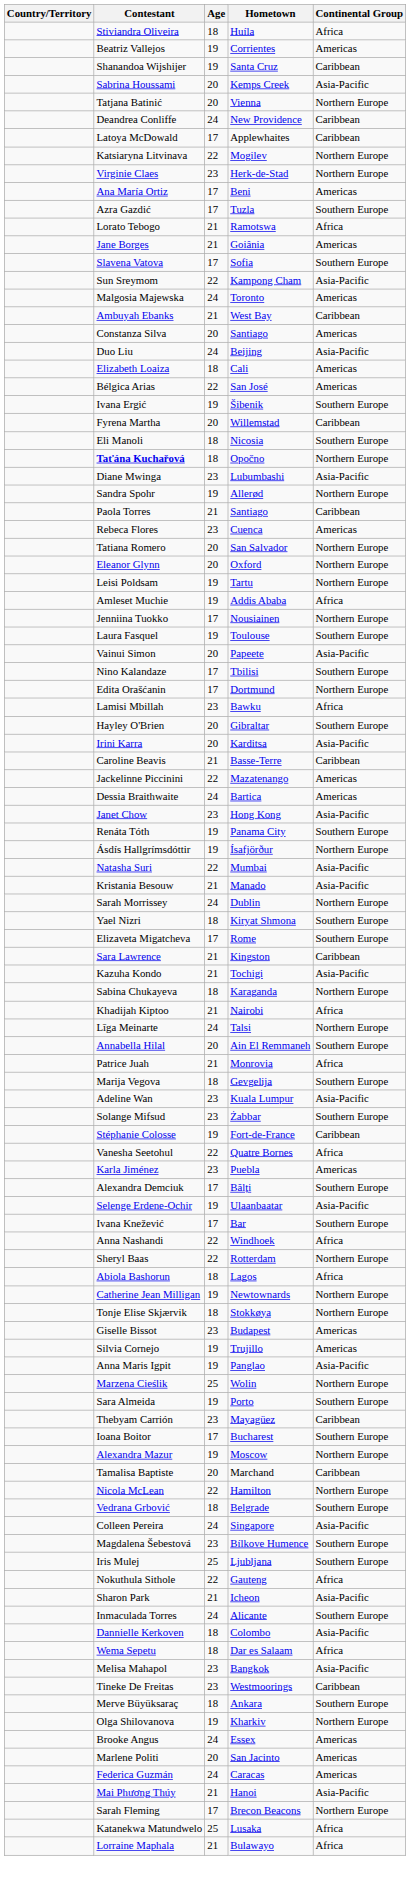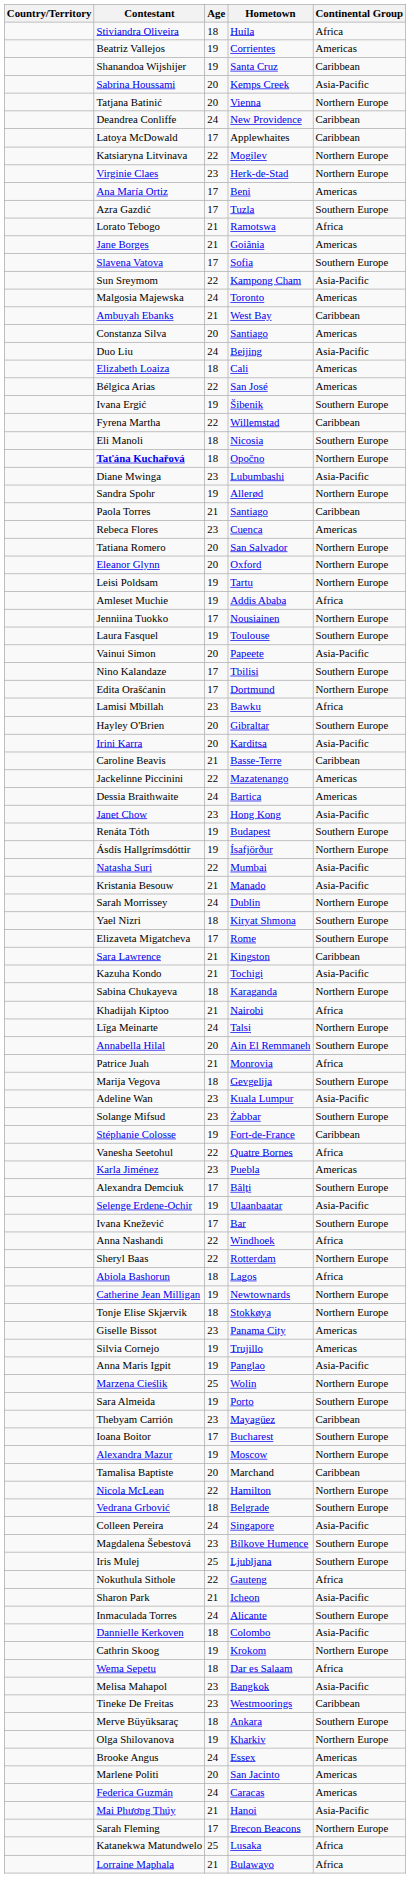 <table class="wikitable sortable" style="font-size:95%;">
 <tr>
 <th>Country/Territory</th>
 <th>Contestant</th>
 <th>Age</th>
 <th>Hometown</th>
 <th>Continental Group</th>
 </tr>
 <tr>
 <td><strong></strong></td>
 <td><a href='#'>Stiviandra Oliveira</a></td>
 <td>18</td>
 <td><a href='#'>Huíla</a></td>
 <td>Africa</td>
 </tr>
 <tr>
 <td><strong></strong></td>
 <td>Beatriz Vallejos</td>
 <td>19</td>
 <td><a href='#'>Corrientes</a></td>
 <td>Americas</td>
 </tr>
 <tr>
 <td><strong></strong></td>
 <td>Shanandoa Wijshijer</td>
 <td>19</td>
 <td><a href='#'>Santa Cruz</a></td>
 <td>Caribbean</td>
 </tr>
 <tr>
 <td><strong></strong></td>
 <td><a href='#'>Sabrina Houssami</a></td>
 <td>20</td>
 <td><a href='#'>Kemps Creek</a></td>
 <td>Asia-Pacific</td>
 </tr>
 <tr>
 <td><strong></strong></td>
 <td>Tatjana Batinić</td>
 <td>20</td>
 <td><a href='#'>Vienna</a></td>
 <td>Northern Europe</td>
 </tr>
 <tr>
 <td><strong></strong></td>
 <td>Deandrea Conliffe</td>
 <td>24</td>
 <td><a href='#'>New Providence</a></td>
 <td>Caribbean</td>
 </tr>
 <tr>
 <td><strong></strong></td>
 <td>Latoya McDowald</td>
 <td>17</td>
 <td>Applewhaites</td>
 <td>Caribbean</td>
 </tr>
 <tr>
 <td><strong></strong></td>
 <td>Katsiaryna Litvinava</td>
 <td>22</td>
 <td><a href='#'>Mogilev</a></td>
 <td>Northern Europe</td>
 </tr>
 <tr>
 <td><strong></strong></td>
 <td><a href='#'>Virginie Claes</a></td>
 <td>23</td>
 <td><a href='#'>Herk-de-Stad</a></td>
 <td>Northern Europe</td>
 </tr>
 <tr>
 <td><strong></strong></td>
 <td><a href='#'>Ana María Ortiz</a></td>
 <td>17</td>
 <td><a href='#'>Beni</a></td>
 <td>Americas</td>
 </tr>
 <tr>
 <td><strong></strong></td>
 <td>Azra Gazdić</td>
 <td>17</td>
 <td><a href='#'>Tuzla</a></td>
 <td>Southern Europe</td>
 </tr>
 <tr>
 <td><strong></strong></td>
 <td>Lorato Tebogo</td>
 <td>21</td>
 <td><a href='#'>Ramotswa</a></td>
 <td>Africa</td>
 </tr>
 <tr>
 <td><strong></strong></td>
 <td><a href='#'>Jane Borges</a></td>
 <td>21</td>
 <td><a href='#'>Goiânia</a></td>
 <td>Americas</td>
 </tr>
 <tr>
 <td><strong></strong></td>
 <td><a href='#'>Slavena Vatova</a></td>
 <td>17</td>
 <td><a href='#'>Sofia</a></td>
 <td>Southern Europe</td>
 </tr>
 <tr>
 <td><strong></strong></td>
 <td>Sun Sreymom</td>
 <td>22</td>
 <td><a href='#'>Kampong Cham</a></td>
 <td>Asia-Pacific</td>
 </tr>
 <tr>
 <td><strong></strong></td>
 <td>Malgosia Majewska</td>
 <td>24</td>
 <td><a href='#'>Toronto</a></td>
 <td>Americas</td>
 </tr>
 <tr>
 <td><strong></strong></td>
 <td><a href='#'>Ambuyah Ebanks</a></td>
 <td>21</td>
 <td><a href='#'>West Bay</a></td>
 <td>Caribbean</td>
 </tr>
 <tr>
 <td><strong></strong></td>
 <td>Constanza Silva</td>
 <td>20</td>
 <td><a href='#'>Santiago</a></td>
 <td>Americas</td>
 </tr>
 <tr>
 <td><strong></strong></td>
 <td>Duo Liu</td>
 <td>24</td>
 <td><a href='#'>Beijing</a></td>
 <td>Asia-Pacific</td>
 </tr>
 <tr>
 <td><strong></strong></td>
 <td><a href='#'>Elizabeth Loaiza</a></td>
 <td>18</td>
 <td><a href='#'>Cali</a></td>
 <td>Americas</td>
 </tr>
 <tr>
 <td><strong></strong></td>
 <td>Bélgica Arias</td>
 <td>22</td>
 <td><a href='#'>San José</a></td>
 <td>Americas</td>
 </tr>
 <tr>
 <td><strong></strong></td>
 <td>Ivana Ergić</td>
 <td>19</td>
 <td><a href='#'>Šibenik</a></td>
 <td>Southern Europe</td>
 </tr>
 <tr>
 <td><strong></strong></td>
 <td>Fyrena Martha</td>
-<td>20</td>
+<td>22</td>
 <td><a href='#'>Willemstad</a></td>
 <td>Caribbean</td>
 </tr>
 <tr>
 <td><strong></strong></td>
 <td>Eli Manoli</td>
 <td>18</td>
 <td><a href='#'>Nicosia</a></td>
 <td>Southern Europe</td>
 </tr>
 <tr>
 <td><strong></strong></td>
 <td><strong><a href='#'>Taťána Kuchařová</a></strong></td>
 <td>18</td>
 <td><a href='#'>Opočno</a></td>
 <td>Northern Europe</td>
 </tr>
 <tr>
 <td><strong></strong></td>
 <td>Diane Mwinga</td>
 <td>23</td>
 <td><a href='#'>Lubumbashi</a></td>
 <td>Asia-Pacific</td>
 </tr>
 <tr>
 <td><strong></strong></td>
 <td>Sandra Spohr</td>
 <td>19</td>
 <td><a href='#'>Allerød</a></td>
 <td>Northern Europe</td>
 </tr>
 <tr>
 <td><strong></strong></td>
 <td>Paola Torres</td>
 <td>21</td>
 <td><a href='#'>Santiago</a></td>
 <td>Caribbean</td>
 </tr>
 <tr>
 <td><strong></strong></td>
 <td>Rebeca Flores</td>
 <td>23</td>
 <td><a href='#'>Cuenca</a></td>
 <td>Americas</td>
 </tr>
 <tr>
 <td><strong></strong></td>
 <td>Tatiana Romero</td>
 <td>20</td>
 <td><a href='#'>San Salvador</a></td>
 <td>Northern Europe</td>
 </tr>
 <tr>
 <td><strong></strong></td>
 <td><a href='#'>Eleanor Glynn</a></td>
 <td>20</td>
 <td><a href='#'>Oxford</a></td>
 <td>Northern Europe</td>
 </tr>
 <tr>
 <td><strong></strong></td>
 <td>Leisi Poldsam</td>
 <td>19</td>
 <td><a href='#'>Tartu</a></td>
 <td>Northern Europe</td>
 </tr>
 <tr>
 <td><strong></strong></td>
 <td>Amleset Muchie</td>
 <td>19</td>
 <td><a href='#'>Addis Ababa</a></td>
 <td>Africa</td>
 </tr>
 <tr>
 <td><strong></strong></td>
 <td>Jenniina Tuokko</td>
 <td>17</td>
 <td><a href='#'>Nousiainen</a></td>
 <td>Northern Europe</td>
 </tr>
 <tr>
 <td><strong></strong></td>
 <td>Laura Fasquel</td>
 <td>19</td>
 <td><a href='#'>Toulouse</a></td>
 <td>Southern Europe</td>
 </tr>
 <tr>
 <td><strong></strong></td>
 <td>Vainui Simon</td>
 <td>20</td>
 <td><a href='#'>Papeete</a></td>
 <td>Asia-Pacific</td>
 </tr>
 <tr>
 <td><strong></strong></td>
 <td>Nino Kalandaze</td>
 <td>17</td>
 <td><a href='#'>Tbilisi</a></td>
 <td>Southern Europe</td>
 </tr>
 <tr>
 <td><strong></strong></td>
 <td>Edita Orašćanin</td>
 <td>17</td>
 <td><a href='#'>Dortmund</a></td>
 <td>Northern Europe</td>
 </tr>
 <tr>
 <td><strong></strong></td>
 <td>Lamisi Mbillah</td>
 <td>23</td>
 <td><a href='#'>Bawku</a></td>
 <td>Africa</td>
 </tr>
 <tr>
 <td><strong></strong></td>
 <td>Hayley O'Brien</td>
 <td>20</td>
 <td><a href='#'>Gibraltar</a></td>
 <td>Southern Europe</td>
 </tr>
 <tr>
 <td><strong></strong></td>
 <td><a href='#'>Irini Karra</a></td>
 <td>20</td>
 <td><a href='#'>Karditsa</a></td>
 <td>Asia-Pacific</td>
 </tr>
 <tr>
 <td><strong></strong></td>
 <td>Caroline Beavis</td>
 <td>21</td>
 <td><a href='#'>Basse-Terre</a></td>
 <td>Caribbean</td>
 </tr>
 <tr>
 <td><strong></strong></td>
 <td>Jackelinne Piccinini</td>
 <td>22</td>
 <td><a href='#'>Mazatenango</a></td>
 <td>Americas</td>
 </tr>
 <tr>
 <td><strong></strong></td>
 <td>Dessia Braithwaite</td>
 <td>24</td>
 <td><a href='#'>Bartica</a></td>
 <td>Americas</td>
 </tr>
 <tr>
 <td><strong></strong></td>
 <td><a href='#'>Janet Chow</a></td>
 <td>23</td>
 <td><a href='#'>Hong Kong</a></td>
 <td>Asia-Pacific</td>
 </tr>
 <tr>
 <td><strong></strong></td>
 <td>Renáta Tóth</td>
 <td>19</td>
-<td><a href='#'>Panama City</a></td>
+<td><a href='#'>Budapest</a></td>
 <td>Southern Europe</td>
 </tr>
 <tr>
 <td><strong></strong></td>
 <td>Ásdís Hallgrímsdóttir</td>
 <td>19</td>
 <td><a href='#'>Ísafjörður</a></td>
 <td>Northern Europe</td>
 </tr>
 <tr>
 <td><strong></strong></td>
 <td><a href='#'>Natasha Suri</a></td>
 <td>22</td>
 <td><a href='#'>Mumbai</a></td>
 <td>Asia-Pacific</td>
 </tr>
 <tr>
 <td><strong></strong></td>
 <td>Kristania Besouw</td>
 <td>21</td>
 <td><a href='#'>Manado</a></td>
 <td>Asia-Pacific</td>
 </tr>
 <tr>
 <td><strong></strong></td>
 <td>Sarah Morrissey</td>
 <td>24</td>
 <td><a href='#'>Dublin</a></td>
 <td>Northern Europe</td>
 </tr>
 <tr>
 <td><strong></strong></td>
 <td>Yael Nizri</td>
 <td>18</td>
 <td><a href='#'>Kiryat Shmona</a></td>
 <td>Southern Europe</td>
 </tr>
 <tr>
 <td><strong></strong></td>
 <td>Elizaveta Migatcheva</td>
 <td>17</td>
 <td><a href='#'>Rome</a></td>
 <td>Southern Europe</td>
 </tr>
 <tr>
 <td><strong></strong></td>
 <td><a href='#'>Sara Lawrence</a></td>
 <td>21</td>
 <td><a href='#'>Kingston</a></td>
 <td>Caribbean</td>
 </tr>
 <tr>
 <td><strong></strong></td>
 <td>Kazuha Kondo</td>
 <td>21</td>
 <td><a href='#'>Tochigi</a></td>
 <td>Asia-Pacific</td>
 </tr>
 <tr>
 <td><strong></strong></td>
 <td>Sabina Chukayeva</td>
 <td>18</td>
 <td><a href='#'>Karaganda</a></td>
 <td>Northern Europe</td>
 </tr>
 <tr>
 <td><strong></strong></td>
 <td>Khadijah Kiptoo</td>
 <td>21</td>
 <td><a href='#'>Nairobi</a></td>
 <td>Africa</td>
 </tr>
 <tr>
 <td><strong></strong></td>
 <td>Līga Meinarte</td>
 <td>24</td>
 <td><a href='#'>Talsi</a></td>
 <td>Northern Europe</td>
 </tr>
 <tr>
 <td><strong></strong></td>
 <td><a href='#'>Annabella Hilal</a></td>
 <td>20</td>
 <td><a href='#'>Ain El Remmaneh</a></td>
 <td>Southern Europe</td>
 </tr>
 <tr>
 <td><strong></strong></td>
 <td>Patrice Juah</td>
 <td>21</td>
 <td><a href='#'>Monrovia</a></td>
 <td>Africa</td>
 </tr>
 <tr>
 <td><strong></strong></td>
 <td>Marija Vegova</td>
 <td>18</td>
 <td><a href='#'>Gevgelija</a></td>
 <td>Southern Europe</td>
 </tr>
 <tr>
 <td><strong></strong></td>
 <td>Adeline Wan</td>
 <td>23</td>
 <td><a href='#'>Kuala Lumpur</a></td>
 <td>Asia-Pacific</td>
 </tr>
 <tr>
 <td><strong></strong></td>
 <td>Solange Mifsud</td>
 <td>23</td>
 <td><a href='#'>Żabbar</a></td>
 <td>Southern Europe</td>
 </tr>
 <tr>
 <td><strong></strong></td>
 <td><a href='#'>Stéphanie Colosse</a></td>
 <td>19</td>
 <td><a href='#'>Fort-de-France</a></td>
 <td>Caribbean</td>
 </tr>
 <tr>
 <td><strong></strong></td>
 <td>Vanesha Seetohul</td>
 <td>22</td>
 <td><a href='#'>Quatre Bornes</a></td>
 <td>Africa</td>
 </tr>
 <tr>
 <td><strong></strong></td>
 <td><a href='#'>Karla Jiménez</a></td>
 <td>23</td>
 <td><a href='#'>Puebla</a></td>
 <td>Americas</td>
 </tr>
 <tr>
 <td><strong></strong></td>
 <td>Alexandra Demciuk</td>
 <td>17</td>
 <td><a href='#'>Bălți</a></td>
 <td>Southern Europe</td>
 </tr>
 <tr>
 <td><strong></strong></td>
 <td><a href='#'>Selenge Erdene-Ochir</a></td>
 <td>19</td>
 <td><a href='#'>Ulaanbaatar</a></td>
 <td>Asia-Pacific</td>
 </tr>
 <tr>
 <td><strong></strong></td>
 <td>Ivana Knežević</td>
 <td>17</td>
 <td><a href='#'>Bar</a></td>
 <td>Southern Europe</td>
 </tr>
 <tr>
 <td><strong></strong></td>
 <td>Anna Nashandi</td>
 <td>22</td>
 <td><a href='#'>Windhoek</a></td>
 <td>Africa</td>
 </tr>
 <tr>
 <td><strong></strong></td>
 <td>Sheryl Baas</td>
 <td>22</td>
 <td><a href='#'>Rotterdam</a></td>
 <td>Northern Europe</td>
 </tr>
 <tr>
 <td><strong></strong></td>
 <td><a href='#'>Abiola Bashorun</a></td>
 <td>18</td>
 <td><a href='#'>Lagos</a></td>
 <td>Africa</td>
 </tr>
 <tr>
 <td><strong></strong></td>
 <td><a href='#'>Catherine Jean Milligan</a></td>
 <td>19</td>
 <td><a href='#'>Newtownards</a></td>
 <td>Northern Europe</td>
 </tr>
 <tr>
 <td><strong></strong></td>
 <td>Tonje Elise Skjærvik</td>
 <td>18</td>
 <td><a href='#'>Stokkøya</a></td>
 <td>Northern Europe</td>
 </tr>
 <tr>
 <td><strong></strong></td>
 <td>Giselle Bissot</td>
 <td>23</td>
-<td><a href='#'>Budapest</a></td>
+<td><a href='#'>Panama City</a></td>
 <td>Americas</td>
 </tr>
 <tr>
 <td><strong></strong></td>
 <td>Silvia Cornejo</td>
 <td>19</td>
 <td><a href='#'>Trujillo</a></td>
 <td>Americas</td>
 </tr>
 <tr>
 <td><strong></strong></td>
 <td>Anna Maris Igpit</td>
 <td>19</td>
 <td><a href='#'>Panglao</a></td>
 <td>Asia-Pacific</td>
 </tr>
 <tr>
 <td><strong></strong></td>
 <td><a href='#'>Marzena Cieślik</a></td>
 <td>25</td>
 <td><a href='#'>Wolin</a></td>
 <td>Northern Europe</td>
 </tr>
 <tr>
 <td><strong></strong></td>
 <td>Sara Almeida</td>
 <td>19</td>
 <td><a href='#'>Porto</a></td>
 <td>Southern Europe</td>
 </tr>
 <tr>
 <td><strong></strong></td>
 <td>Thebyam Carrión</td>
 <td>23</td>
 <td><a href='#'>Mayagüez</a></td>
 <td>Caribbean</td>
 </tr>
 <tr>
 <td><strong></strong></td>
 <td>Ioana Boitor</td>
 <td>17</td>
 <td><a href='#'>Bucharest</a></td>
 <td>Southern Europe</td>
 </tr>
 <tr>
 <td><strong></strong></td>
 <td><a href='#'>Alexandra Mazur</a></td>
 <td>19</td>
 <td><a href='#'>Moscow</a></td>
 <td>Northern Europe</td>
 </tr>
 <tr>
 <td><strong></strong></td>
 <td>Tamalisa Baptiste</td>
 <td>20</td>
 <td>Marchand</td>
 <td>Caribbean</td>
 </tr>
 <tr>
 <td><strong></strong></td>
 <td><a href='#'>Nicola McLean</a></td>
 <td>22</td>
 <td><a href='#'>Hamilton</a></td>
 <td>Northern Europe</td>
 </tr>
 <tr>
 <td><strong></strong></td>
 <td><a href='#'>Vedrana Grbović</a></td>
 <td>18</td>
 <td><a href='#'>Belgrade</a></td>
 <td>Southern Europe</td>
 </tr>
 <tr>
 <td><strong></strong></td>
 <td>Colleen Pereira</td>
 <td>24</td>
 <td><a href='#'>Singapore</a></td>
 <td>Asia-Pacific</td>
 </tr>
 <tr>
 <td><strong></strong></td>
 <td>Magdalena Šebestová</td>
 <td>23</td>
 <td><a href='#'>Bílkove Humence</a></td>
 <td>Southern Europe</td>
 </tr>
 <tr>
 <td><strong></strong></td>
 <td>Iris Mulej</td>
 <td>25</td>
 <td><a href='#'>Ljubljana</a></td>
 <td>Southern Europe</td>
 </tr>
 <tr>
 <td><strong></strong></td>
 <td>Nokuthula Sithole</td>
 <td>22</td>
 <td><a href='#'>Gauteng</a></td>
 <td>Africa</td>
 </tr>
 <tr>
 <td><strong></strong></td>
 <td>Sharon Park</td>
 <td>21</td>
 <td><a href='#'>Icheon</a></td>
 <td>Asia-Pacific</td>
 </tr>
 <tr>
 <td><strong></strong></td>
 <td>Inmaculada Torres</td>
 <td>24</td>
 <td><a href='#'>Alicante</a></td>
 <td>Southern Europe</td>
 </tr>
 <tr>
 <td><strong></strong></td>
 <td><a href='#'>Dannielle Kerkoven</a></td>
 <td>18</td>
 <td><a href='#'>Colombo</a></td>
 <td>Asia-Pacific</td>
 </tr>
 <tr>
 <td><strong></strong></td>
+<td>Cathrin Skoog</td>
+<td>19</td>
+<td><a href='#'>Krokom</a></td>
+<td>Northern Europe</td>
+</tr>
+<tr>
+<td><strong></strong></td>
 <td><a href='#'>Wema Sepetu</a></td>
 <td>18</td>
 <td><a href='#'>Dar es Salaam</a></td>
 <td>Africa</td>
 </tr>
 <tr>
 <td><strong></strong></td>
 <td>Melisa Mahapol</td>
 <td>23</td>
 <td><a href='#'>Bangkok</a></td>
 <td>Asia-Pacific</td>
 </tr>
 <tr>
 <td><strong></strong></td>
 <td>Tineke De Freitas</td>
 <td>23</td>
 <td><a href='#'>Westmoorings</a></td>
 <td>Caribbean</td>
 </tr>
 <tr>
 <td><strong></strong></td>
 <td>Merve Büyüksaraç</td>
 <td>18</td>
 <td><a href='#'>Ankara</a></td>
 <td>Southern Europe</td>
 </tr>
 <tr>
 <td><strong></strong></td>
 <td>Olga Shilovanova</td>
 <td>19</td>
 <td><a href='#'>Kharkiv</a></td>
 <td>Northern Europe</td>
 </tr>
 <tr>
 <td><strong></strong></td>
 <td>Brooke Angus</td>
 <td>24</td>
 <td><a href='#'>Essex</a></td>
 <td>Americas</td>
 </tr>
 <tr>
 <td><strong></strong></td>
 <td>Marlene Politi</td>
 <td>20</td>
 <td><a href='#'>San Jacinto</a></td>
 <td>Americas</td>
 </tr>
 <tr>
 <td><strong></strong></td>
 <td><a href='#'>Federica Guzmán</a></td>
 <td>24</td>
 <td><a href='#'>Caracas</a></td>
 <td>Americas</td>
 </tr>
 <tr>
 <td><strong></strong></td>
 <td><a href='#'>Mai Phương Thúy</a></td>
 <td>21</td>
 <td><a href='#'>Hanoi</a></td>
 <td>Asia-Pacific</td>
 </tr>
 <tr>
 <td><strong></strong></td>
 <td>Sarah Fleming</td>
 <td>17</td>
 <td><a href='#'>Brecon Beacons</a></td>
 <td>Northern Europe</td>
 </tr>
 <tr>
 <td><strong></strong></td>
 <td>Katanekwa Matundwelo</td>
 <td>25</td>
 <td><a href='#'>Lusaka</a></td>
 <td>Africa</td>
 </tr>
 <tr>
 <td><strong></strong></td>
 <td><a href='#'>Lorraine Maphala</a></td>
 <td>21</td>
 <td><a href='#'>Bulawayo</a></td>
 <td>Africa</td>
 </tr>
 </table>
